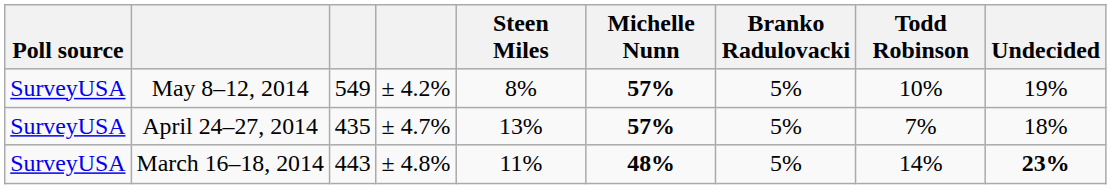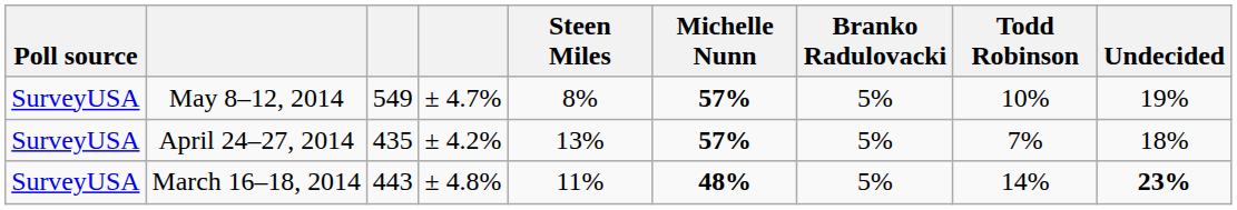 <table class="wikitable" style="text-align:center">
 <tr valign= bottom>
 <th>Poll source</th>
 <th></th>
 <th></th>
 <th></th>
 <th style="width:80px;">Steen<br>Miles</th>
 <th style="width:80px;">Michelle<br>Nunn</th>
 <th style="width:80px;">Branko<br>Radulovacki</th>
 <th style="width:80px;">Todd<br>Robinson</th>
 <th>Undecided</th>
 </tr>
 <tr>
 <td align=left><a href='#'>SurveyUSA</a></td>
 <td>May 8–12, 2014</td>
 <td>549</td>
-<td>± 4.2%</td>
+<td>± 4.7%</td>
 <td>8%</td>
 <td><strong>57%</strong></td>
 <td>5%</td>
 <td>10%</td>
 <td>19%</td>
 </tr>
 <tr>
 <td align=left><a href='#'>SurveyUSA</a></td>
 <td>April 24–27, 2014</td>
 <td>435</td>
-<td>± 4.7%</td>
+<td>± 4.2%</td>
 <td>13%</td>
 <td><strong>57%</strong></td>
 <td>5%</td>
 <td>7%</td>
 <td>18%</td>
 </tr>
 <tr>
 <td align=left><a href='#'>SurveyUSA</a></td>
 <td>March 16–18, 2014</td>
 <td>443</td>
 <td>± 4.8%</td>
 <td>11%</td>
 <td><strong>48%</strong></td>
 <td>5%</td>
 <td>14%</td>
 <td><strong>23%</strong></td>
 </tr>
 </table>
